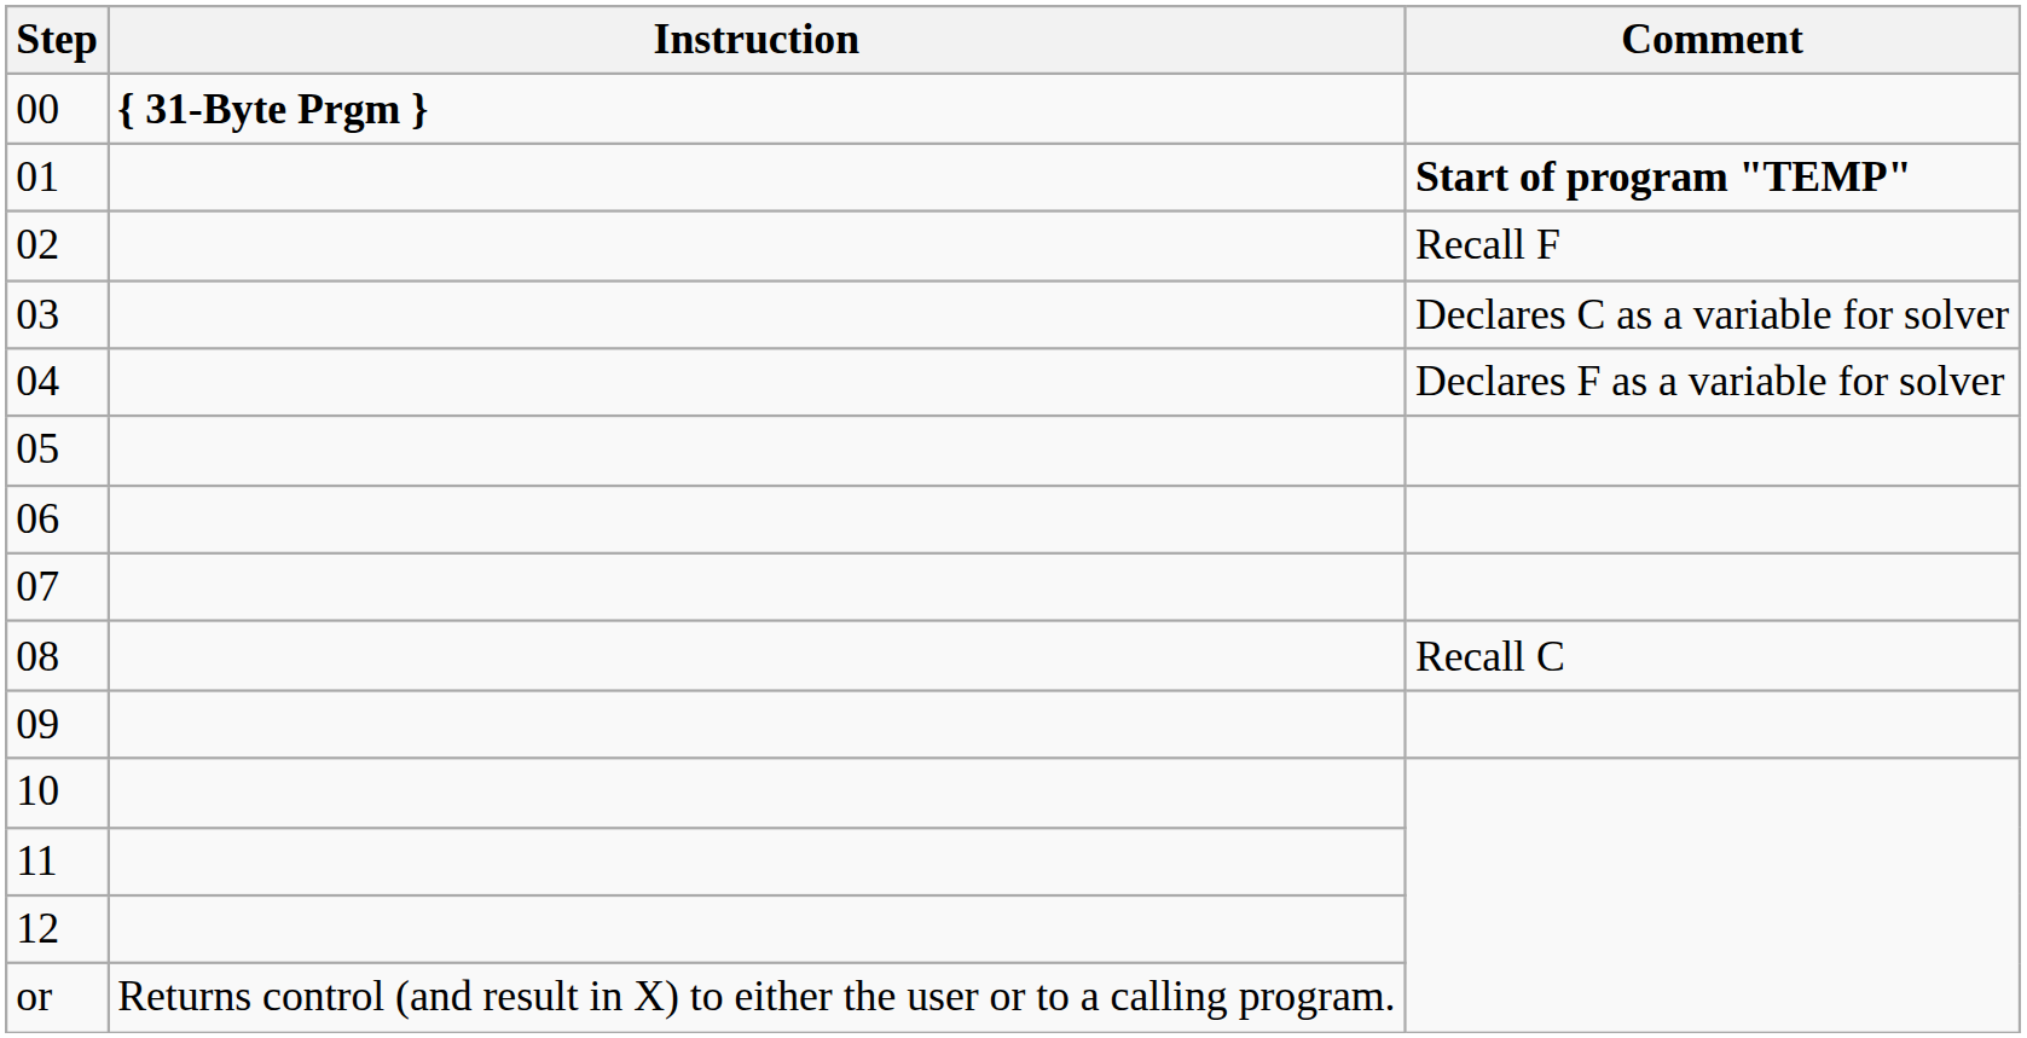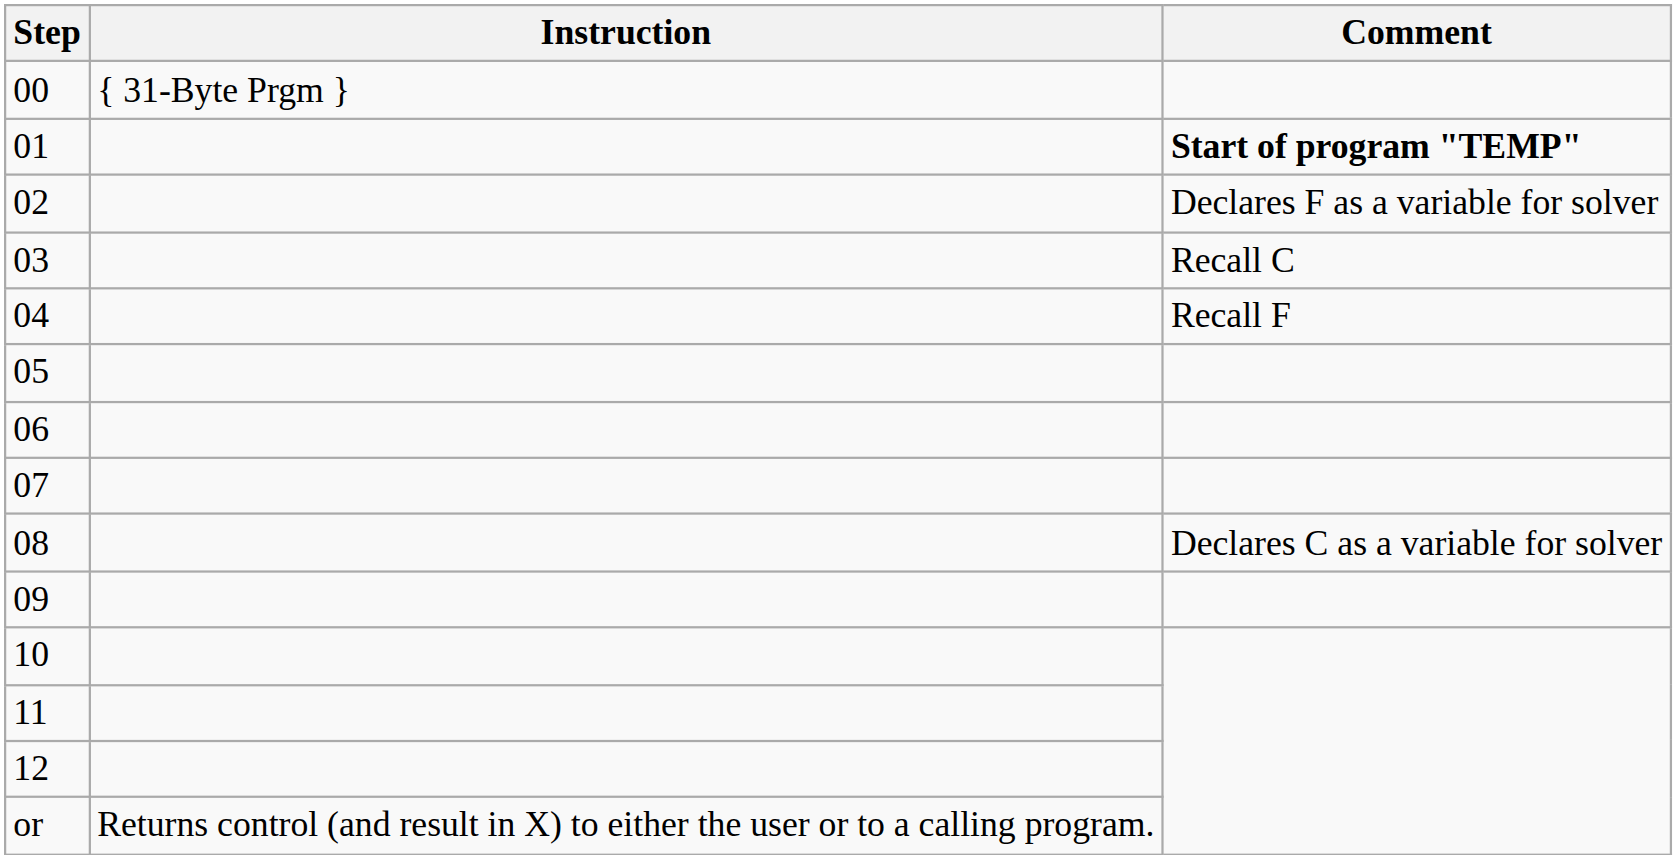 <table class=wikitable>
 <tr>
 <th>Step</th>
 <th>Instruction</th>
 <th>Comment</th>
 </tr>
 <tr>
 <td>00</td>
-<td><strong>{ 31-Byte Prgm }</strong></td>
+<td>{ 31-Byte Prgm }</td>
 </tr>
 <tr>
 <td>01</td>
 <td></td>
 <td><strong>Start of program "TEMP"</strong></td>
 </tr>
 <tr>
 <td>02</td>
 <td></td>
-<td>Recall F</td>
+<td>Declares F as a variable for solver</td>
 </tr>
 <tr>
 <td>03</td>
 <td></td>
-<td>Declares C as a variable for solver</td>
+<td>Recall C</td>
 </tr>
 <tr>
 <td>04</td>
 <td></td>
-<td>Declares F as a variable for solver</td>
+<td>Recall F</td>
 </tr>
 <tr>
 <td>05</td>
 <td></td>
 <td></td>
 </tr>
 <tr>
 <td>06</td>
 <td></td>
 <td></td>
 </tr>
 <tr>
 <td>07</td>
 <td></td>
 </tr>
 <tr>
 <td>08</td>
 <td></td>
-<td>Recall C</td>
+<td>Declares C as a variable for solver</td>
 </tr>
 <tr>
 <td>09</td>
 <td></td>
 <td></td>
 </tr>
 <tr>
 <td>10</td>
 <td></td>
 </tr>
 <tr>
 <td>11</td>
 <td></td>
 </tr>
 <tr>
 <td>12</td>
 <td></td>
 </tr>
 <tr>
 <td> or </td>
 <td>Returns control (and result in X) to either the user or to a calling program.</td>
 </tr>
 </table>
